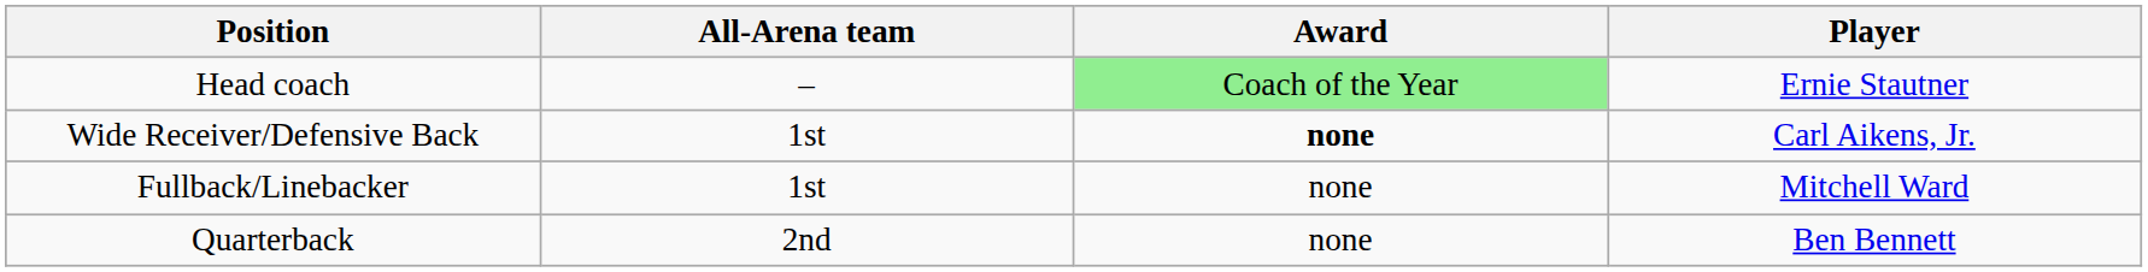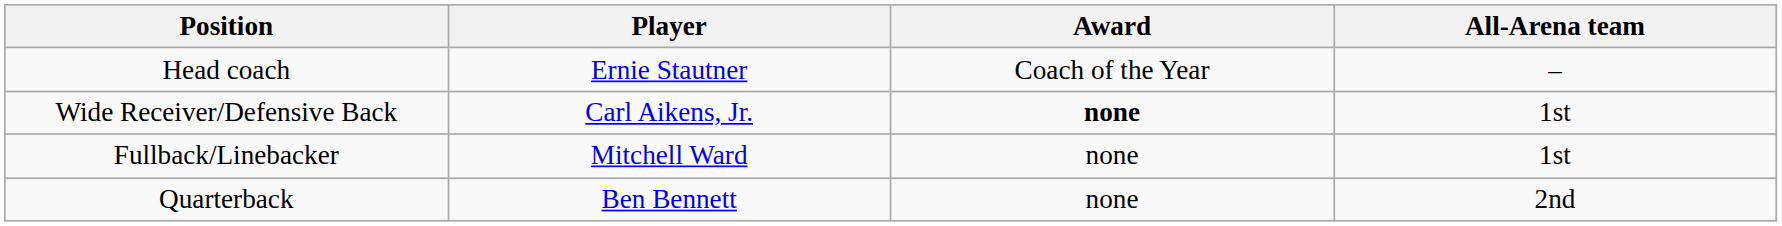 <table class="wikitable sortable">
 <tr>
 <th bgcolor="#DDDDFF" width="20%">Position</th>
+<th bgcolor="#DDDDFF" width="20%">Player</th>
+<th bgcolor="#DDDDFF" width="20%">Award</th>
 <th bgcolor="#DDDDFF" width="20%">All-Arena team</th>
-<th bgcolor="#DDDDFF" width="20%">Award</th>
-<th bgcolor="#DDDDFF" width="20%">Player</th>
 </tr>
 <tr align="center">
 <td>Head coach</td>
+<td><a href='#'>Ernie Stautner</a></td>
+<td>Coach of the Year</td>
 <td>–</td>
-<td style="background: lightgreen;">Coach of the Year</td>
-<td><a href='#'>Ernie Stautner</a></td>
 </tr>
 <tr align="center">
 <td>Wide Receiver/Defensive Back</td>
+<td><a href='#'>Carl Aikens, Jr.</a></td>
+<td><strong>none</strong></td>
 <td>1st</td>
-<td><strong>none</strong></td>
-<td><a href='#'>Carl Aikens, Jr.</a></td>
 </tr>
 <tr align="center">
 <td>Fullback/Linebacker</td>
+<td><a href='#'>Mitchell Ward</a></td>
+<td>none</td>
 <td>1st</td>
-<td>none</td>
-<td><a href='#'>Mitchell Ward</a></td>
 </tr>
 <tr align="center">
 <td>Quarterback</td>
+<td><a href='#'>Ben Bennett</a></td>
+<td>none</td>
 <td>2nd</td>
-<td>none</td>
-<td><a href='#'>Ben Bennett</a></td>
 </tr>
 </table>
